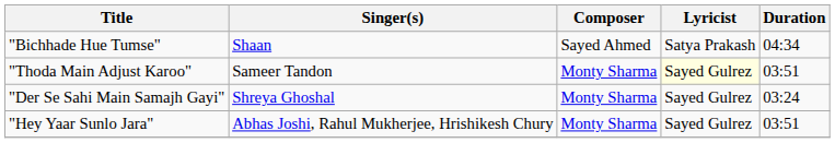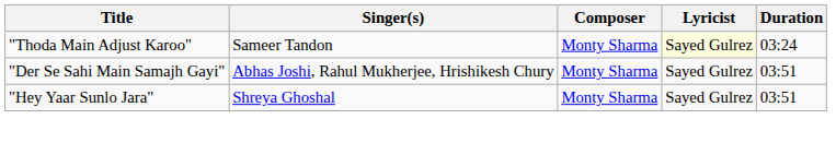 <table class="wikitable" style="font-size:95%;">
 <tr>
 <th>Title</th>
 <th>Singer(s)</th>
 <th>Composer</th>
 <th>Lyricist</th>
 <th>Duration</th>
 </tr>
 <tr>
-<td>"Bichhade Hue Tumse"</td>
-<td><a href='#'>Shaan</a></td>
-<td>Sayed Ahmed</td>
-<td>Satya Prakash</td>
-<td>04:34</td>
-</tr>
-<tr>
 <td>"Thoda Main Adjust Karoo"</td>
 <td>Sameer Tandon</td>
 <td><a href='#'>Monty Sharma</a></td>
 <td style="background: lightyellow;">Sayed Gulrez</td>
+<td>03:24</td>
+</tr>
+<tr>
+<td>"Der Se Sahi Main Samajh Gayi"</td>
+<td><a href='#'>Abhas Joshi</a>, Rahul Mukherjee, Hrishikesh Chury</td>
+<td><a href='#'>Monty Sharma</a></td>
+<td>Sayed Gulrez</td>
 <td>03:51</td>
 </tr>
 <tr>
-<td>"Der Se Sahi Main Samajh Gayi"</td>
+<td>"Hey Yaar Sunlo Jara"</td>
 <td><a href='#'>Shreya Ghoshal</a></td>
-<td><a href='#'>Monty Sharma</a></td>
-<td>Sayed Gulrez</td>
-<td>03:24</td>
-</tr>
-<tr>
-<td>"Hey Yaar Sunlo Jara"</td>
-<td><a href='#'>Abhas Joshi</a>, Rahul Mukherjee, Hrishikesh Chury</td>
 <td><a href='#'>Monty Sharma</a></td>
 <td>Sayed Gulrez</td>
 <td>03:51</td>
 </tr>
 <tr>
 </tr>
 </table>
